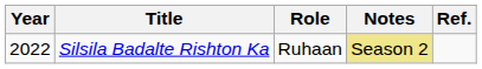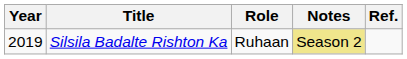 <table class="wikitable sortable">
 <tr>
 <th>Year</th>
 <th>Title</th>
 <th>Role</th>
 <th class="unsortable">Notes</th>
 <th class="unsortable">Ref.</th>
 </tr>
 <tr>
-<td>2022</td>
+<td>2019</td>
 <td><em><a href='#'>Silsila Badalte Rishton Ka</a></em></td>
 <td>Ruhaan</td>
 <td style="background: khaki;">Season 2</td>
 <td></td>
 </tr>
 </table>
